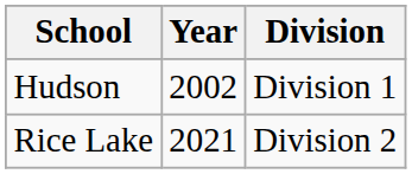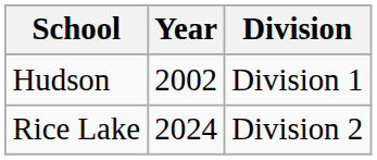 <table class="wikitable">
 <tr>
 <th>School</th>
 <th>Year</th>
 <th>Division</th>
 </tr>
 <tr>
 <td>Hudson</td>
 <td>2002</td>
 <td>Division 1</td>
 </tr>
 <tr>
 <td>Rice Lake</td>
-<td>2021</td>
+<td>2024</td>
 <td>Division 2</td>
 </tr>
 </table>
